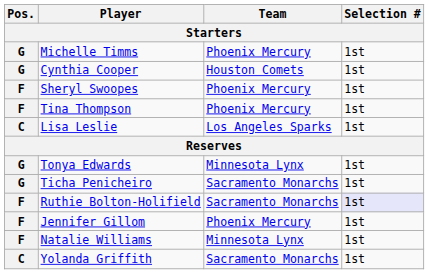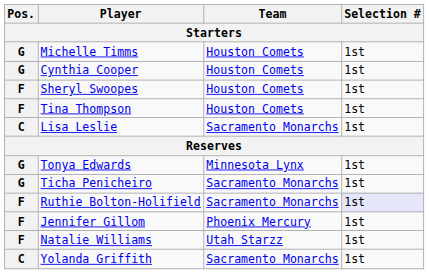 <table class="wikitable">
 <tr>
 <th>Pos.</th>
 <th>Player</th>
 <th>Team</th>
 <th>Selection #</th>
 </tr>
 <tr>
 <th colspan="5">Starters</th>
 </tr>
 <tr>
 <th>G</th>
 <td> <a href='#'>Michelle Timms</a></td>
-<td><a href='#'>Phoenix Mercury</a></td>
+<td><a href='#'>Houston Comets</a></td>
 <td>1st</td>
 </tr>
 <tr>
 <th>G</th>
 <td> <a href='#'>Cynthia Cooper</a></td>
 <td><a href='#'>Houston Comets</a></td>
 <td>1st</td>
 </tr>
 <tr>
 <th>F</th>
 <td> <a href='#'>Sheryl Swoopes</a></td>
-<td><a href='#'>Phoenix Mercury</a></td>
+<td><a href='#'>Houston Comets</a></td>
 <td>1st</td>
 </tr>
 <tr>
 <th>F</th>
 <td> <a href='#'>Tina Thompson</a></td>
-<td><a href='#'>Phoenix Mercury</a></td>
+<td><a href='#'>Houston Comets</a></td>
 <td>1st</td>
 </tr>
 <tr>
 <th>C</th>
 <td> <a href='#'>Lisa Leslie</a></td>
-<td><a href='#'>Los Angeles Sparks</a></td>
+<td><a href='#'>Sacramento Monarchs</a></td>
 <td>1st</td>
 </tr>
 <tr>
 <th colspan="5">Reserves</th>
 </tr>
 <tr>
 <th>G</th>
 <td> <a href='#'>Tonya Edwards</a></td>
 <td><a href='#'>Minnesota Lynx</a></td>
 <td>1st</td>
 </tr>
 <tr>
 <th>G</th>
 <td> <a href='#'>Ticha Penicheiro</a></td>
 <td><a href='#'>Sacramento Monarchs</a></td>
 <td>1st</td>
 </tr>
 <tr>
 <th>F</th>
 <td> <a href='#'>Ruthie Bolton-Holifield</a></td>
 <td><a href='#'>Sacramento Monarchs</a></td>
 <td style="background: lavender;">1st</td>
 </tr>
 <tr>
 <th>F</th>
 <td> <a href='#'>Jennifer Gillom</a></td>
 <td><a href='#'>Phoenix Mercury</a></td>
 <td>1st</td>
 </tr>
 <tr>
 <th>F</th>
 <td> <a href='#'>Natalie Williams</a></td>
-<td><a href='#'>Minnesota Lynx</a></td>
+<td><a href='#'>Utah Starzz</a></td>
 <td>1st</td>
 </tr>
 <tr>
 <th>C</th>
 <td> <a href='#'>Yolanda Griffith</a></td>
 <td><a href='#'>Sacramento Monarchs</a></td>
 <td>1st</td>
 </tr>
 </table>
